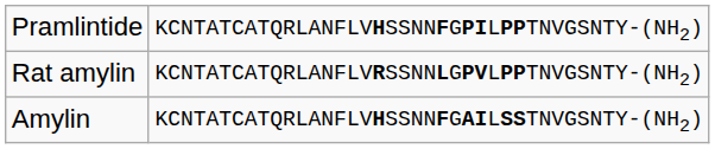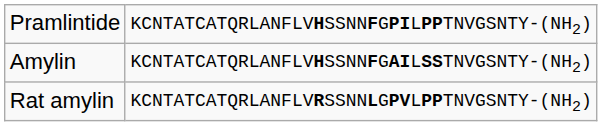 <table class="wikitable">
 <tr>
 <td>Pramlintide</td>
 <td><code>KCNTATCATQRLANFLV<strong>H</strong>SSNN<strong>F</strong>G<strong>PI</strong>L<strong>PP</strong>TNVGSNTY-(NH<sub>2</sub>)</code></td>
 </tr>
 <tr>
+<td>Amylin</td>
+<td><code>KCNTATCATQRLANFLV<strong>H</strong>SSNN<strong>F</strong>G<strong>AI</strong>L<strong>SS</strong>TNVGSNTY-(NH<sub>2</sub>)</code></td>
+</tr>
+<tr>
 <td>Rat amylin</td>
 <td><code>KCNTATCATQRLANFLV<strong>R</strong>SSNN<strong>L</strong>G<strong>PV</strong>L<strong>PP</strong>TNVGSNTY-(NH<sub>2</sub>)</code></td>
 </tr>
-<tr>
-<td>Amylin</td>
-<td><code>KCNTATCATQRLANFLV<strong>H</strong>SSNN<strong>F</strong>G<strong>AI</strong>L<strong>SS</strong>TNVGSNTY-(NH<sub>2</sub>)</code></td>
-</tr>
 </table>
